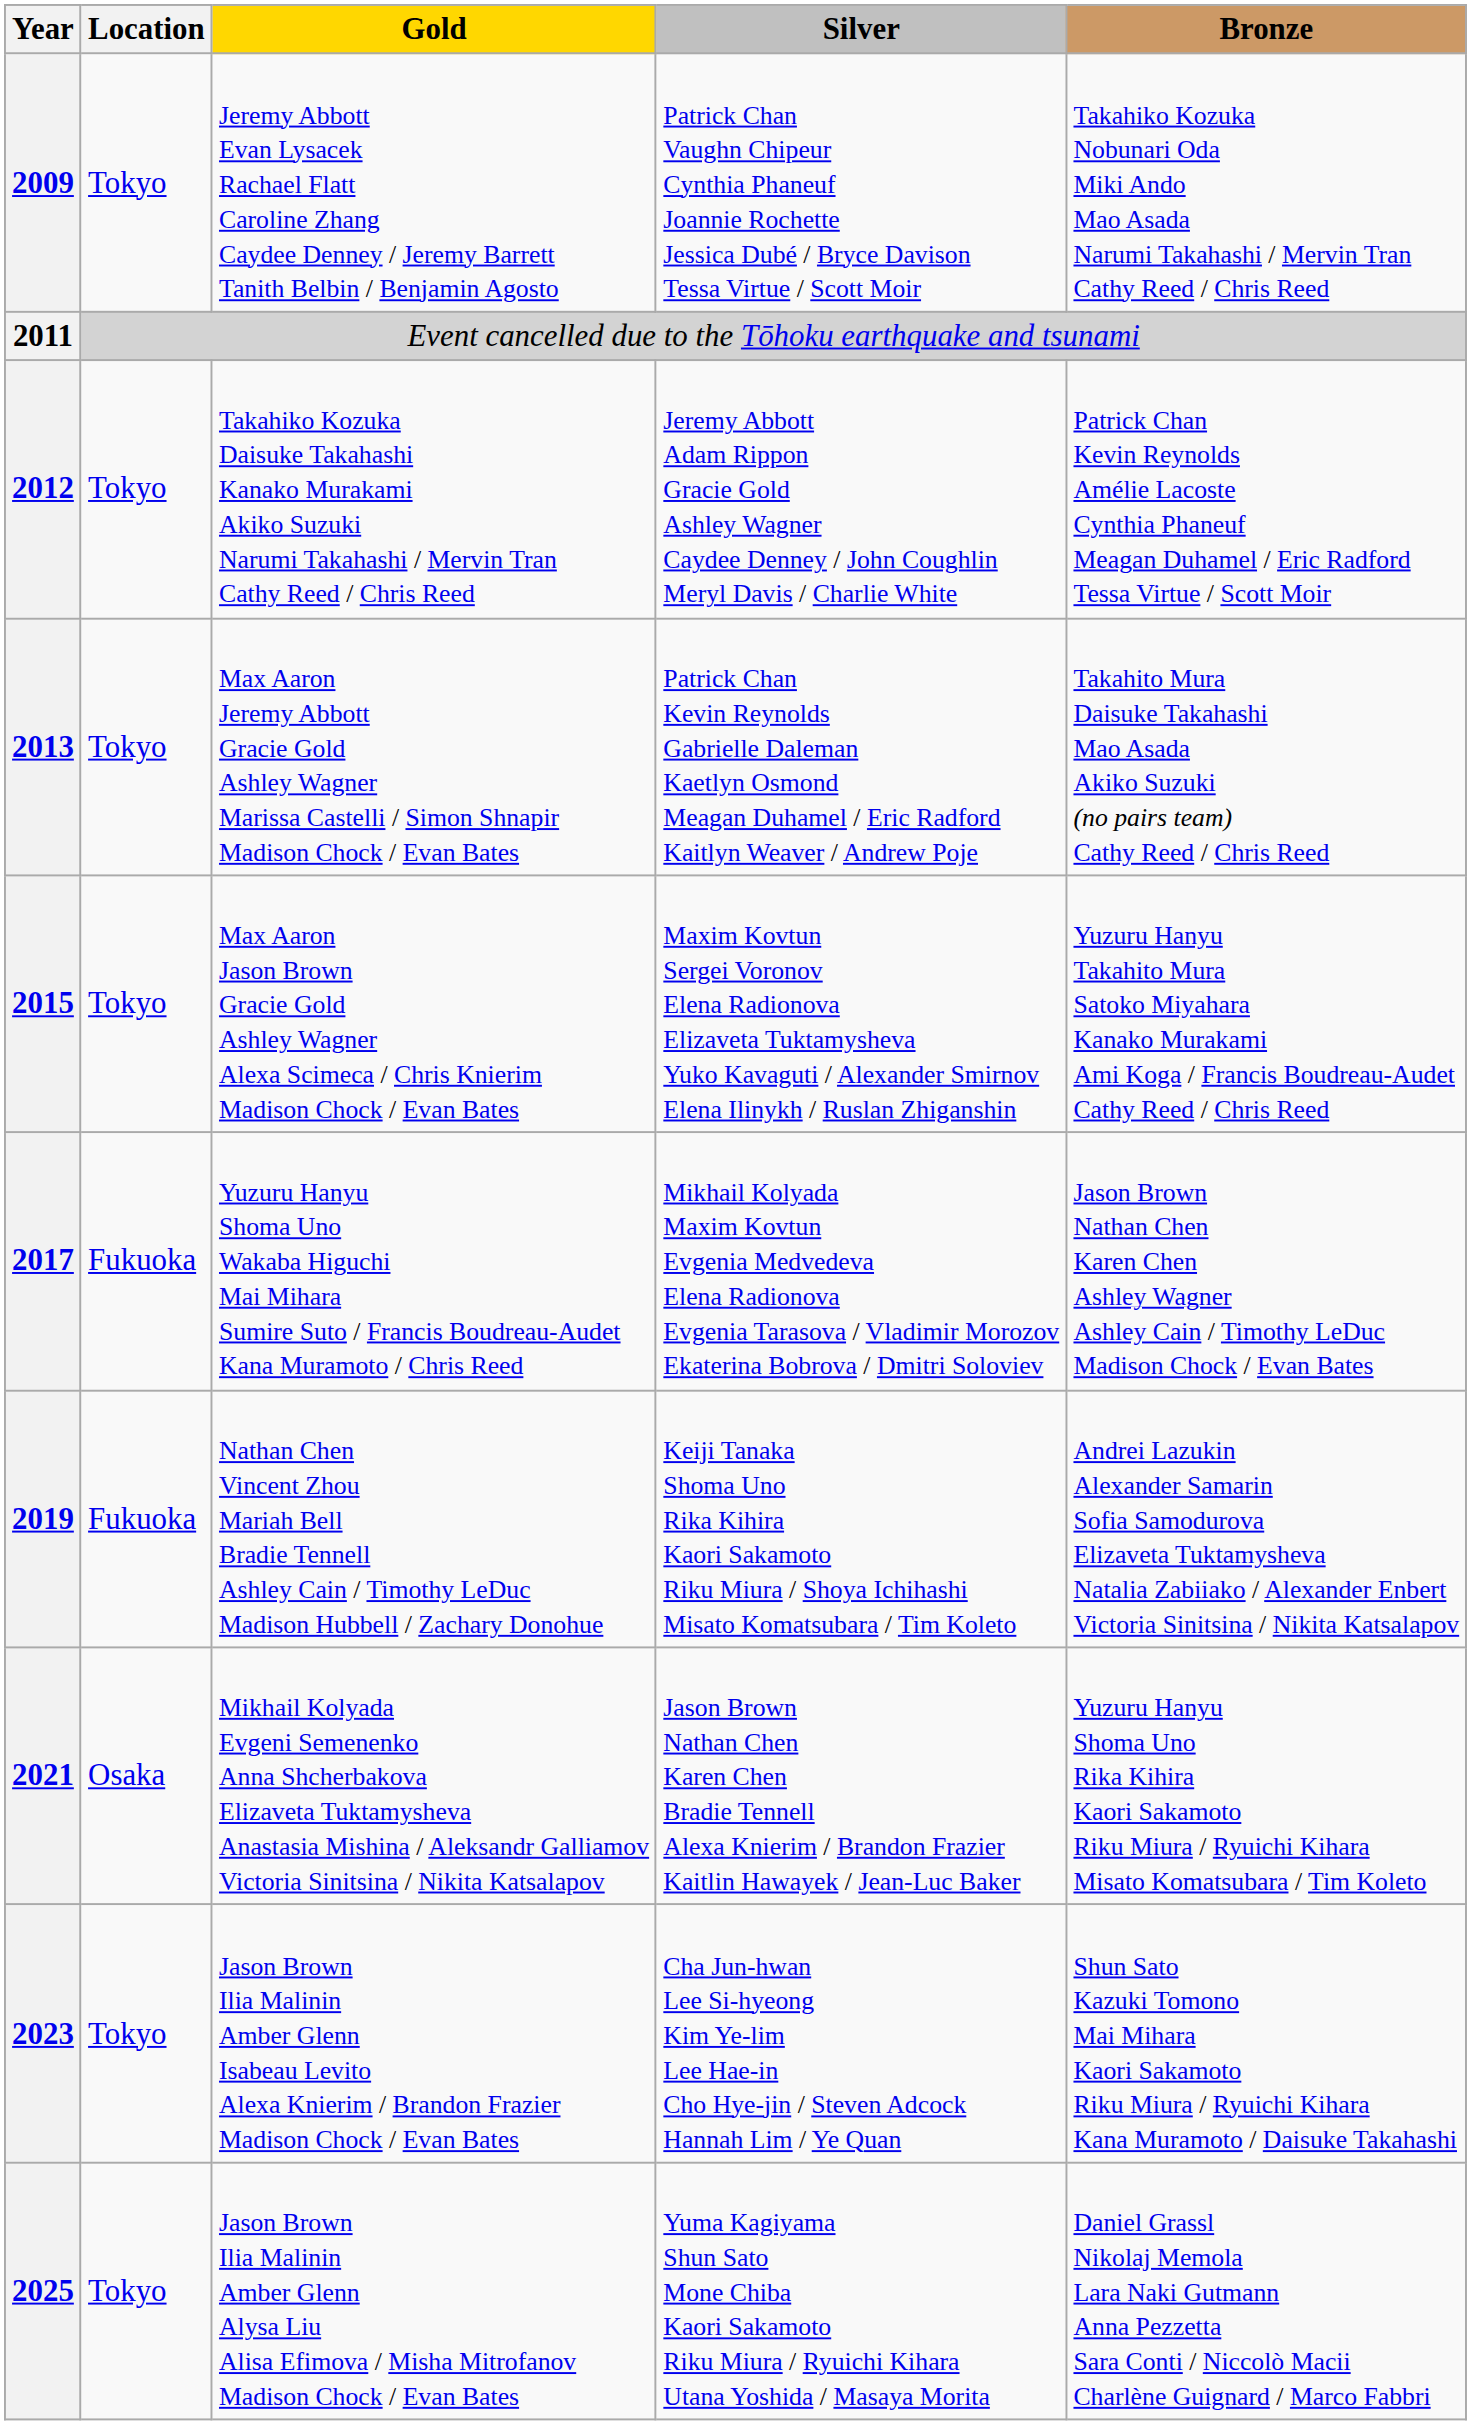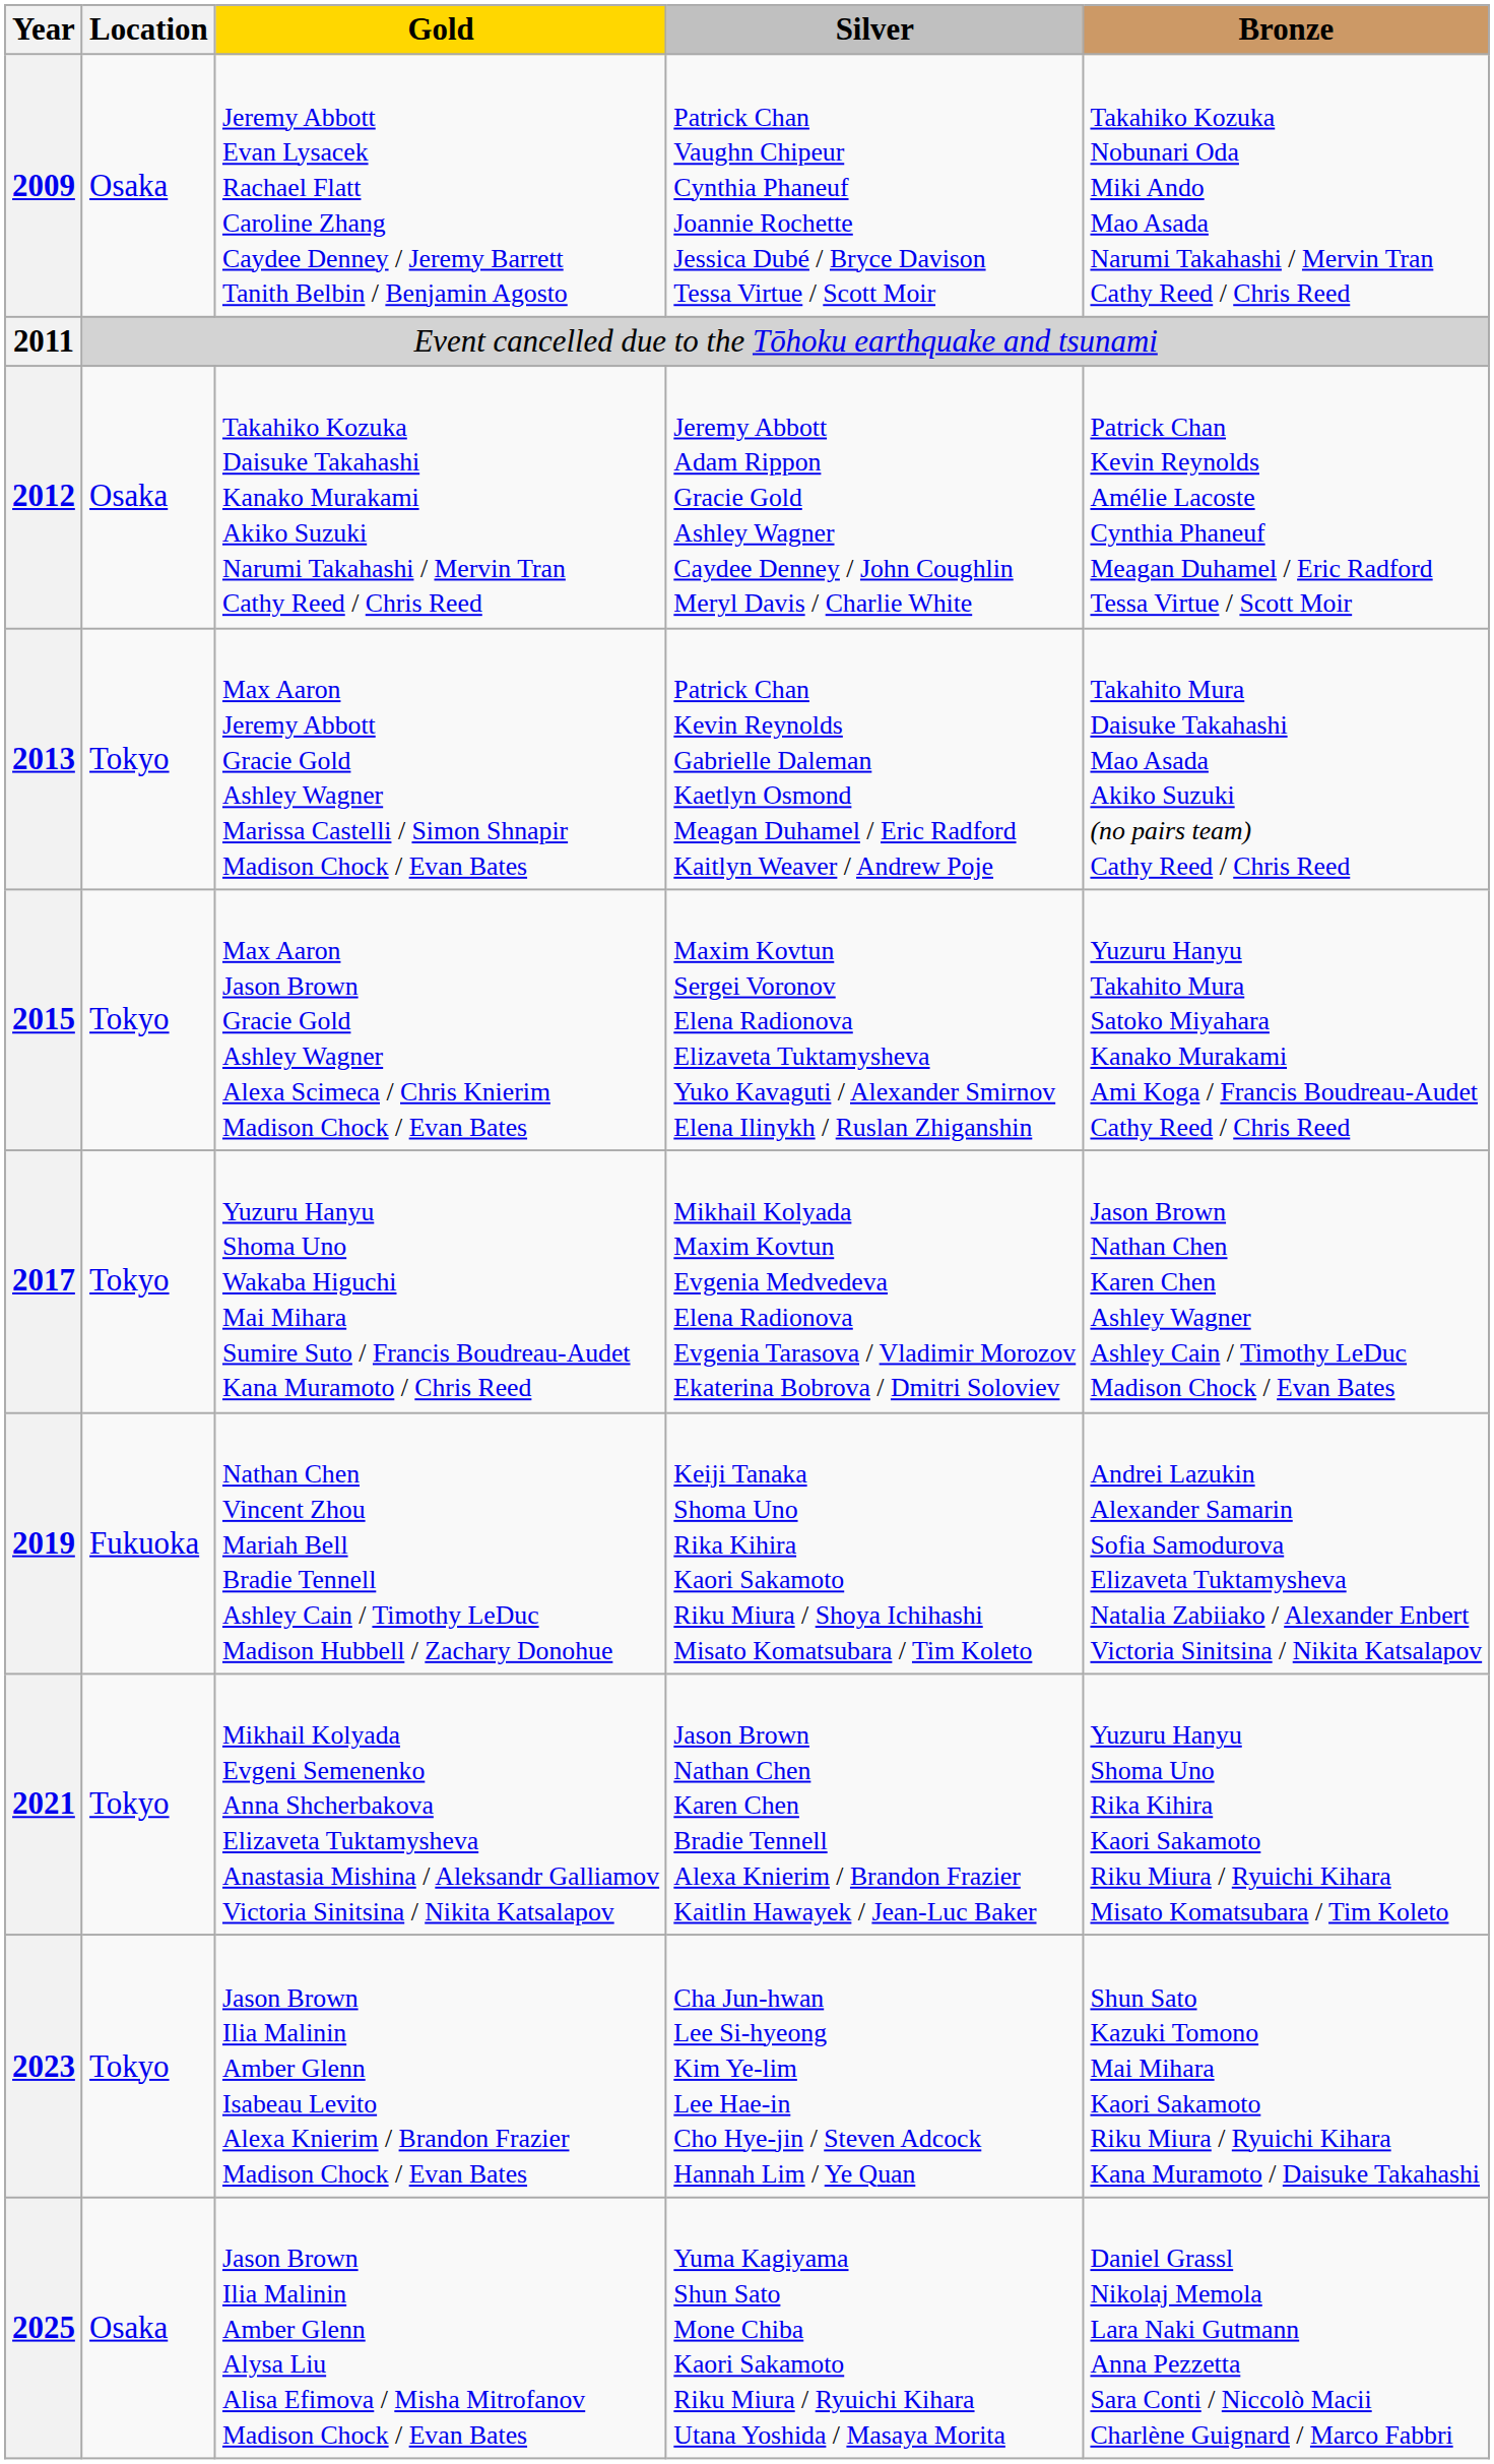 <table class="wikitable sortable" style="text-align:left">
 <tr>
 <th scope="col">Year</th>
 <th scope="col">Location</th>
 <td scope="col" align="center" bgcolor="gold"><strong>Gold</strong></td>
 <td scope="col" align="center" bgcolor="silver"><strong>Silver</strong></td>
 <td scope="col" align="center" bgcolor="CC9966"><strong>Bronze</strong></td>
 </tr>
 <tr>
 <th scope="row"><a href='#'>2009</a></th>
-<td> <a href='#'>Tokyo</a></td>
+<td> <a href='#'>Osaka</a></td>
 <td><br><small><a href='#'>Jeremy Abbott</a><br><a href='#'>Evan Lysacek</a><br><a href='#'>Rachael Flatt</a><br><a href='#'>Caroline Zhang</a><br><a href='#'>Caydee Denney</a> / <a href='#'>Jeremy Barrett</a><br><a href='#'>Tanith Belbin</a> / <a href='#'>Benjamin Agosto</a></small></td>
 <td><br><small><a href='#'>Patrick Chan</a><br><a href='#'>Vaughn Chipeur</a><br><a href='#'>Cynthia Phaneuf</a><br><a href='#'>Joannie Rochette</a><br><a href='#'>Jessica Dubé</a> / <a href='#'>Bryce Davison</a><br><a href='#'>Tessa Virtue</a> / <a href='#'>Scott Moir</a></small></td>
 <td><br><small><a href='#'>Takahiko Kozuka</a><br><a href='#'>Nobunari Oda</a><br><a href='#'>Miki Ando</a><br><a href='#'>Mao Asada</a><br><a href='#'>Narumi Takahashi</a> / <a href='#'>Mervin Tran</a><br><a href='#'>Cathy Reed</a> / <a href='#'>Chris Reed</a></small></td>
 </tr>
 <tr>
 <th scope="row">2011</th>
 <td colspan=4 align="center" bgcolor="lightgray"><em>Event cancelled due to the <a href='#'>Tōhoku earthquake and tsunami</a></em></td>
 </tr>
 <tr>
 <th scope="row"><a href='#'>2012</a></th>
-<td> <a href='#'>Tokyo</a></td>
+<td> <a href='#'>Osaka</a></td>
 <td><br><small><a href='#'>Takahiko Kozuka</a><br><a href='#'>Daisuke Takahashi</a><br><a href='#'>Kanako Murakami</a><br><a href='#'>Akiko Suzuki</a><br><a href='#'>Narumi Takahashi</a> / <a href='#'>Mervin Tran</a><br><a href='#'>Cathy Reed</a> / <a href='#'>Chris Reed</a></small></td>
 <td><br><small><a href='#'>Jeremy Abbott</a><br><a href='#'>Adam Rippon</a><br><a href='#'>Gracie Gold</a><br><a href='#'>Ashley Wagner</a><br><a href='#'>Caydee Denney</a> / <a href='#'>John Coughlin</a><br><a href='#'>Meryl Davis</a> / <a href='#'>Charlie White</a></small></td>
 <td><br><small><a href='#'>Patrick Chan</a><br><a href='#'>Kevin Reynolds</a><br><a href='#'>Amélie Lacoste</a><br><a href='#'>Cynthia Phaneuf</a><br><a href='#'>Meagan Duhamel</a> / <a href='#'>Eric Radford</a><br><a href='#'>Tessa Virtue</a> / <a href='#'>Scott Moir</a></small></td>
 </tr>
 <tr>
 <th scope="row"><a href='#'>2013</a></th>
 <td> <a href='#'>Tokyo</a></td>
 <td><br><small><a href='#'>Max Aaron</a><br><a href='#'>Jeremy Abbott</a><br><a href='#'>Gracie Gold</a><br><a href='#'>Ashley Wagner</a><br><a href='#'>Marissa Castelli</a> / <a href='#'>Simon Shnapir</a><br><a href='#'>Madison Chock</a> / <a href='#'>Evan Bates</a></small></td>
 <td><br><small><a href='#'>Patrick Chan</a><br><a href='#'>Kevin Reynolds</a><br><a href='#'>Gabrielle Daleman</a><br><a href='#'>Kaetlyn Osmond</a><br><a href='#'>Meagan Duhamel</a> / <a href='#'>Eric Radford</a><br><a href='#'>Kaitlyn Weaver</a> / <a href='#'>Andrew Poje</a></small></td>
 <td valign="top"><br><small><a href='#'>Takahito Mura</a><br><a href='#'>Daisuke Takahashi</a><br><a href='#'>Mao Asada</a><br><a href='#'>Akiko Suzuki</a><br><em>(no pairs team)</em><br><a href='#'>Cathy Reed</a> / <a href='#'>Chris Reed</a></small></td>
 </tr>
 <tr>
 <th scope="row"><a href='#'>2015</a></th>
 <td> <a href='#'>Tokyo</a></td>
 <td><br><small><a href='#'>Max Aaron</a><br><a href='#'>Jason Brown</a><br><a href='#'>Gracie Gold</a><br><a href='#'>Ashley Wagner</a><br><a href='#'>Alexa Scimeca</a> / <a href='#'>Chris Knierim</a><br><a href='#'>Madison Chock</a> / <a href='#'>Evan Bates</a></small></td>
 <td><br><small><a href='#'>Maxim Kovtun</a><br><a href='#'>Sergei Voronov</a><br><a href='#'>Elena Radionova</a><br><a href='#'>Elizaveta Tuktamysheva</a><br><a href='#'>Yuko Kavaguti</a> / <a href='#'>Alexander Smirnov</a><br><a href='#'>Elena Ilinykh</a> / <a href='#'>Ruslan Zhiganshin</a></small></td>
 <td><br><small><a href='#'>Yuzuru Hanyu</a><br><a href='#'>Takahito Mura</a><br><a href='#'>Satoko Miyahara</a><br><a href='#'>Kanako Murakami</a><br><a href='#'>Ami Koga</a> / <a href='#'>Francis Boudreau-Audet</a><br><a href='#'>Cathy Reed</a> / <a href='#'>Chris Reed</a></small></td>
 </tr>
 <tr>
 <th scope="row"><a href='#'>2017</a></th>
-<td> <a href='#'>Fukuoka</a></td>
+<td> <a href='#'>Tokyo</a></td>
 <td><br><small><a href='#'>Yuzuru Hanyu</a><br><a href='#'>Shoma Uno</a><br><a href='#'>Wakaba Higuchi</a><br><a href='#'>Mai Mihara</a><br><a href='#'>Sumire Suto</a> / <a href='#'>Francis Boudreau-Audet</a><br><a href='#'>Kana Muramoto</a> / <a href='#'>Chris Reed</a></small></td>
 <td><br><small><a href='#'>Mikhail Kolyada</a><br><a href='#'>Maxim Kovtun</a><br><a href='#'>Evgenia Medvedeva</a><br><a href='#'>Elena Radionova</a><br><a href='#'>Evgenia Tarasova</a> / <a href='#'>Vladimir Morozov</a><br><a href='#'>Ekaterina Bobrova</a> / <a href='#'>Dmitri Soloviev</a></small></td>
 <td><br><small><a href='#'>Jason Brown</a><br><a href='#'>Nathan Chen</a><br><a href='#'>Karen Chen</a><br><a href='#'>Ashley Wagner</a><br><a href='#'>Ashley Cain</a> / <a href='#'>Timothy LeDuc</a><br><a href='#'>Madison Chock</a> / <a href='#'>Evan Bates</a></small></td>
 </tr>
 <tr>
 <th scope="row"><a href='#'>2019</a></th>
 <td> <a href='#'>Fukuoka</a></td>
 <td><br><small><a href='#'>Nathan Chen</a><br><a href='#'>Vincent Zhou</a><br><a href='#'>Mariah Bell</a><br><a href='#'>Bradie Tennell</a><br><a href='#'>Ashley Cain</a> / <a href='#'>Timothy LeDuc</a><br><a href='#'>Madison Hubbell</a> / <a href='#'>Zachary Donohue</a></small></td>
 <td><br><small><a href='#'>Keiji Tanaka</a><br><a href='#'>Shoma Uno</a><br><a href='#'>Rika Kihira</a><br><a href='#'>Kaori Sakamoto</a><br><a href='#'>Riku Miura</a> / <a href='#'>Shoya Ichihashi</a><br><a href='#'>Misato Komatsubara</a> / <a href='#'>Tim Koleto</a></small></td>
 <td><br><small><a href='#'>Andrei Lazukin</a><br><a href='#'>Alexander Samarin</a><br><a href='#'>Sofia Samodurova</a><br><a href='#'>Elizaveta Tuktamysheva</a><br><a href='#'>Natalia Zabiiako</a> / <a href='#'>Alexander Enbert</a><br><a href='#'>Victoria Sinitsina</a> / <a href='#'>Nikita Katsalapov</a></small></td>
 </tr>
 <tr>
 <th scope="row"><a href='#'>2021</a></th>
-<td> <a href='#'>Osaka</a></td>
+<td> <a href='#'>Tokyo</a></td>
 <td><br><small><a href='#'>Mikhail Kolyada</a><br><a href='#'>Evgeni Semenenko</a><br><a href='#'>Anna Shcherbakova</a><br><a href='#'>Elizaveta Tuktamysheva</a><br><a href='#'>Anastasia Mishina</a> / <a href='#'>Aleksandr Galliamov</a><br><a href='#'>Victoria Sinitsina</a> / <a href='#'>Nikita Katsalapov</a></small></td>
 <td><br><small><a href='#'>Jason Brown</a><br><a href='#'>Nathan Chen</a><br><a href='#'>Karen Chen</a><br><a href='#'>Bradie Tennell</a><br><a href='#'>Alexa Knierim</a> / <a href='#'>Brandon Frazier</a><br><a href='#'>Kaitlin Hawayek</a> / <a href='#'>Jean-Luc Baker</a></small></td>
 <td><br><small><a href='#'>Yuzuru Hanyu</a><br><a href='#'>Shoma Uno</a><br><a href='#'>Rika Kihira</a><br><a href='#'>Kaori Sakamoto</a><br><a href='#'>Riku Miura</a> / <a href='#'>Ryuichi Kihara</a><br><a href='#'>Misato Komatsubara</a> / <a href='#'>Tim Koleto</a></small></td>
 </tr>
 <tr>
 <th scope="row"><a href='#'>2023</a></th>
 <td> <a href='#'>Tokyo</a></td>
 <td><br><small><a href='#'>Jason Brown</a><br><a href='#'>Ilia Malinin</a><br><a href='#'>Amber Glenn</a><br><a href='#'>Isabeau Levito</a><br><a href='#'>Alexa Knierim</a> / <a href='#'>Brandon Frazier</a><br><a href='#'>Madison Chock</a> / <a href='#'>Evan Bates</a></small></td>
 <td><br><small><a href='#'>Cha Jun-hwan</a><br><a href='#'>Lee Si-hyeong</a><br><a href='#'>Kim Ye-lim</a><br><a href='#'>Lee Hae-in</a><br><a href='#'>Cho Hye-jin</a> / <a href='#'>Steven Adcock</a><br><a href='#'>Hannah Lim</a> / <a href='#'>Ye Quan</a></small></td>
 <td><br><small><a href='#'>Shun Sato</a><br><a href='#'>Kazuki Tomono</a><br><a href='#'>Mai Mihara</a><br><a href='#'>Kaori Sakamoto</a><br><a href='#'>Riku Miura</a> / <a href='#'>Ryuichi Kihara</a><br><a href='#'>Kana Muramoto</a> / <a href='#'>Daisuke Takahashi</a></small></td>
 </tr>
 <tr>
 <th scope="row"><a href='#'>2025</a></th>
-<td> <a href='#'>Tokyo</a></td>
+<td> <a href='#'>Osaka</a></td>
 <td><br><small><a href='#'>Jason Brown</a><br><a href='#'>Ilia Malinin</a><br><a href='#'>Amber Glenn</a><br><a href='#'>Alysa Liu</a><br><a href='#'>Alisa Efimova</a> / <a href='#'>Misha Mitrofanov</a><br><a href='#'>Madison Chock</a> / <a href='#'>Evan Bates</a></small></td>
 <td><br><small><a href='#'>Yuma Kagiyama</a><br><a href='#'>Shun Sato</a><br><a href='#'>Mone Chiba</a><br><a href='#'>Kaori Sakamoto</a><br><a href='#'>Riku Miura</a> / <a href='#'>Ryuichi Kihara</a><br><a href='#'>Utana Yoshida</a> / <a href='#'>Masaya Morita</a></small></td>
 <td><br><small><a href='#'>Daniel Grassl</a><br><a href='#'>Nikolaj Memola</a><br><a href='#'>Lara Naki Gutmann</a><br><a href='#'>Anna Pezzetta</a><br><a href='#'>Sara Conti</a> / <a href='#'>Niccolò Macii</a><br><a href='#'>Charlène Guignard</a> / <a href='#'>Marco Fabbri</a></small></td>
 </tr>
 </table>
